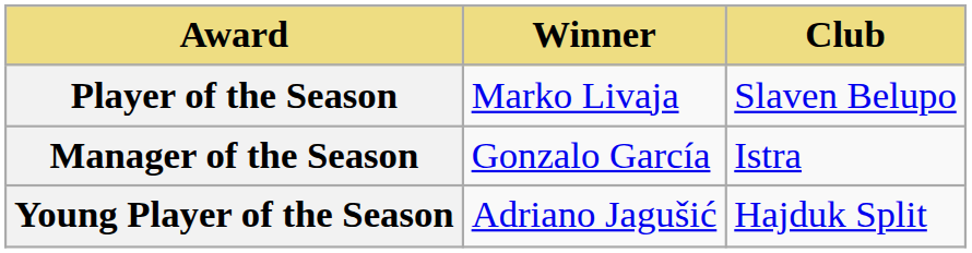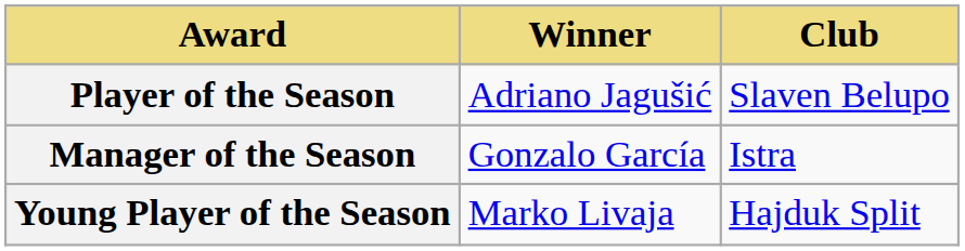 <table class="wikitable" style="text-align:center">
 <tr>
 <th style="background-color: #eedd82"><strong>Award</strong></th>
 <th style="background-color: #eedd82">Winner</th>
 <th style="background-color: #eedd82">Club</th>
 </tr>
 <tr>
 <th><strong>Player of the Season</strong></th>
-<td align="left"> <a href='#'>Marko Livaja</a></td>
+<td align="left"> <a href='#'>Adriano Jagušić</a></td>
 <td align="left"><a href='#'> Slaven Belupo</a></td>
 </tr>
 <tr>
 <th><strong>Manager of the Season</strong></th>
 <td align="left"> <a href='#'> Gonzalo García</a></td>
 <td align="left"><a href='#'> Istra</a></td>
 </tr>
 <tr>
 <th><strong>Young Player of the Season</strong></th>
-<td align="left"> <a href='#'>Adriano Jagušić</a></td>
+<td align="left"> <a href='#'>Marko Livaja</a></td>
 <td align="left"><a href='#'> Hajduk Split</a></td>
 </tr>
 </table>
